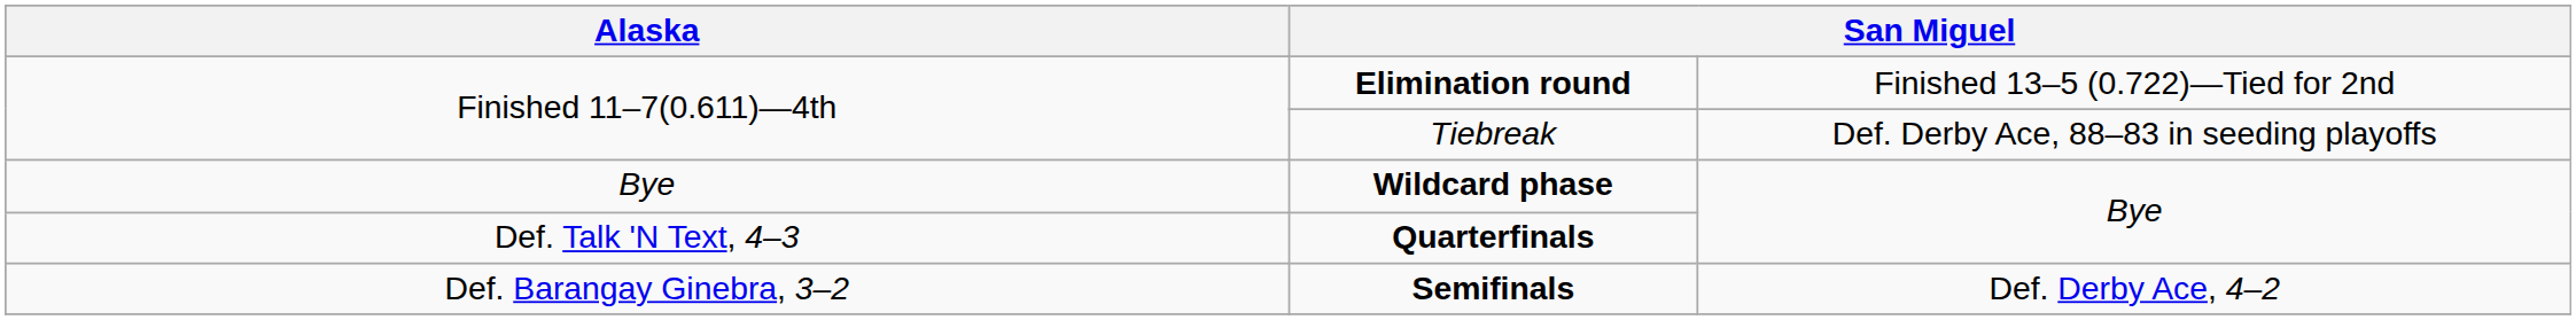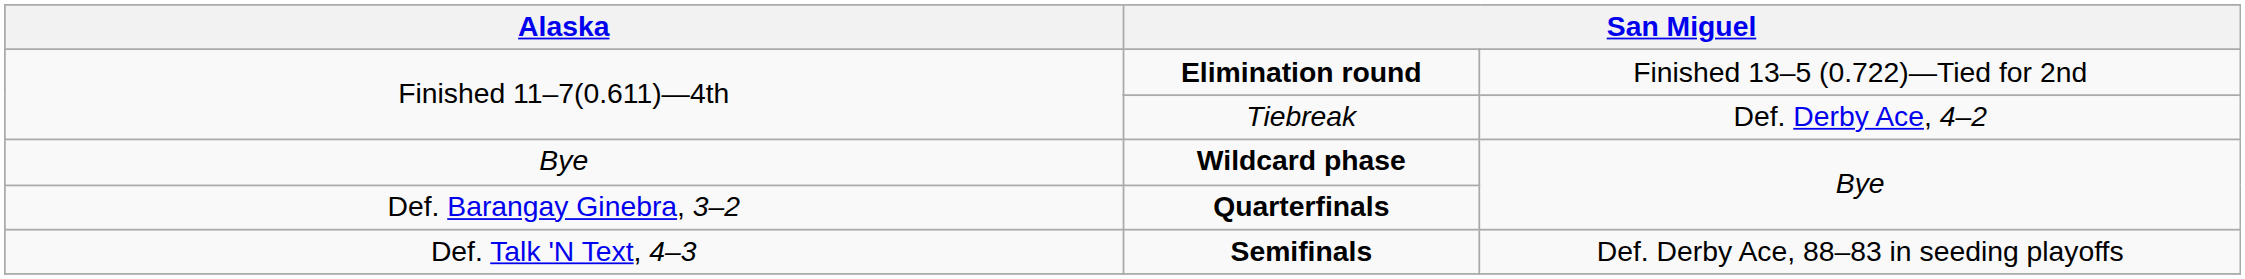 <table class=wikitable width=100%>
 <tr align=center>
 <th colspan=2 width=45%><a href='#'>Alaska</a></th>
 <th colspan=2 width=45%><a href='#'>San Miguel</a></th>
 </tr>
 <tr align=center>
 <td rowspan=2>Finished 11–7(0.611)—4th</td>
 <td colspan=2><strong>Elimination round</strong></td>
 <td>Finished 13–5 (0.722)—Tied for 2nd</td>
 </tr>
 <tr align=center>
 <td colspan=2><em>Tiebreak</em></td>
-<td>Def. Derby Ace, 88–83 in seeding playoffs</td>
+<td>Def. <a href='#'>Derby Ace</a>, <em>4–2</em></td>
 </tr>
 <tr align=center>
 <td><em>Bye</em></td>
 <td colspan=2><strong>Wildcard phase</strong></td>
 <td rowspan=2><em>Bye</em></td>
 </tr>
 <tr align=center>
-<td>Def. <a href='#'>Talk 'N Text</a>, <em>4–3</em></td>
+<td>Def. <a href='#'>Barangay Ginebra</a>, <em>3–2</em></td>
 <td colspan=2><strong>Quarterfinals</strong></td>
 </tr>
 <tr align=center>
-<td>Def. <a href='#'>Barangay Ginebra</a>, <em>3–2</em></td>
+<td>Def. <a href='#'>Talk 'N Text</a>, <em>4–3</em></td>
 <td colspan=2><strong>Semifinals</strong></td>
-<td>Def. <a href='#'>Derby Ace</a>, <em>4–2</em></td>
+<td>Def. Derby Ace, 88–83 in seeding playoffs</td>
 </tr>
 </table>
